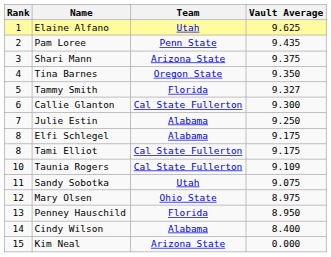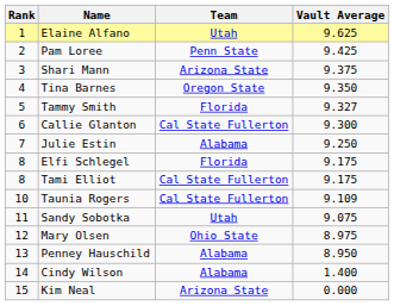 <table class="sortable wikitable" style="text-align:center" width=50%>
 <tr>
 <th>Rank</th>
 <th>Name</th>
 <th>Team</th>
 <th>Vault Average</th>
 </tr>
 <tr bgcolor=fffca>
 <td>1</td>
 <td align="left">Elaine Alfano</td>
 <td><a href='#'>Utah</a></td>
 <td>9.625</td>
 </tr>
 <tr>
 <td>2</td>
 <td align="left">Pam Loree</td>
 <td><a href='#'>Penn State</a></td>
-<td>9.435</td>
+<td>9.425</td>
 </tr>
 <tr>
 <td>3</td>
 <td align="left">Shari Mann</td>
 <td><a href='#'>Arizona State</a></td>
 <td>9.375</td>
 </tr>
 <tr>
 <td>4</td>
 <td align="left">Tina Barnes</td>
 <td><a href='#'>Oregon State</a></td>
 <td>9.350</td>
 </tr>
 <tr>
 <td>5</td>
 <td align="left">Tammy Smith</td>
 <td><a href='#'>Florida</a></td>
 <td>9.327</td>
 </tr>
 <tr>
 <td>6</td>
 <td align="left">Callie Glanton</td>
 <td><a href='#'>Cal State Fullerton</a></td>
 <td>9.300</td>
 </tr>
 <tr>
 <td>7</td>
 <td align="left">Julie Estin</td>
 <td><a href='#'>Alabama</a></td>
 <td>9.250</td>
 </tr>
 <tr>
 <td>8</td>
 <td align="left">Elfi Schlegel</td>
-<td><a href='#'>Alabama</a></td>
+<td><a href='#'>Florida</a></td>
 <td>9.175</td>
 </tr>
 <tr>
 <td>8</td>
 <td align="left">Tami Elliot</td>
 <td><a href='#'>Cal State Fullerton</a></td>
 <td>9.175</td>
 </tr>
 <tr>
 <td>10</td>
 <td align="left">Taunia Rogers</td>
 <td><a href='#'>Cal State Fullerton</a></td>
 <td>9.109</td>
 </tr>
 <tr>
 <td>11</td>
 <td align="left">Sandy Sobotka</td>
 <td><a href='#'>Utah</a></td>
 <td>9.075</td>
 </tr>
 <tr>
 <td>12</td>
 <td align="left">Mary Olsen</td>
 <td><a href='#'>Ohio State</a></td>
 <td>8.975</td>
 </tr>
 <tr>
 <td>13</td>
 <td align="left">Penney Hauschild</td>
-<td><a href='#'>Florida</a></td>
+<td><a href='#'>Alabama</a></td>
 <td>8.950</td>
 </tr>
 <tr>
 <td>14</td>
 <td align="left">Cindy Wilson</td>
 <td><a href='#'>Alabama</a></td>
-<td>8.400</td>
+<td>1.400</td>
 </tr>
 <tr>
 <td>15</td>
 <td align="left">Kim Neal</td>
 <td><a href='#'>Arizona State</a></td>
 <td>0.000</td>
 </tr>
 </table>
